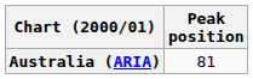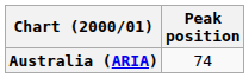 <table class="wikitable sortable plainrowheaders" style="text-align:center;">
 <tr>
 <th scope="col">Chart (2000/01)</th>
 <th scope="col">Peak<br>position</th>
 </tr>
 <tr>
 <th scope="row">Australia (<a href='#'>ARIA</a>)</th>
-<td>81</td>
+<td>74</td>
 </tr>
 </table>
